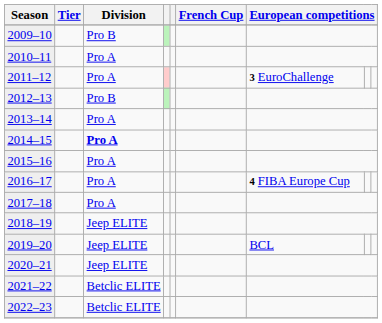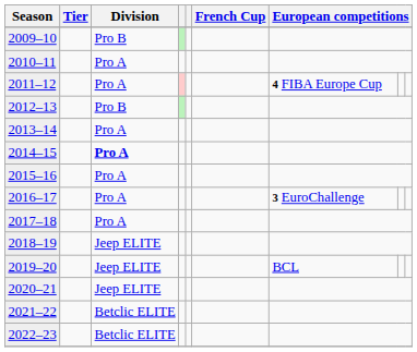 <table class="wikitable" style="font-size:85%;">
 <tr>
 <th>Season</th>
 <th><a href='#'>Tier</a></th>
 <th>Division</th>
 <th></th>
 <th></th>
 <th><a href='#'>French Cup</a></th>
 <th colspan=3><a href='#'>European competitions</a></th>
 </tr>
 <tr>
 </tr>
 <tr>
 <td bgcolor=#efefef><a href='#'>2009–10</a></td>
 <td></td>
 <td><a href='#'>Pro B</a></td>
 <td style="background:#BBF3BB"></td>
 <td></td>
 <td></td>
 <td colspan=3></td>
 </tr>
 <tr>
 <td bgcolor=#efefef><a href='#'>2010–11</a></td>
 <td></td>
 <td><a href='#'>Pro A</a></td>
 <td></td>
 <td></td>
 <td></td>
 <td colspan=3></td>
 </tr>
 <tr>
 <td bgcolor=#efefef><a href='#'>2011–12</a></td>
 <td></td>
 <td><a href='#'>Pro A</a></td>
 <td style="background:#fcc"></td>
 <td></td>
 <td></td>
-<td><small><strong>3</strong></small> <a href='#'>EuroChallenge</a></td>
+<td><small><strong>4</strong></small> <a href='#'>FIBA Europe Cup</a></td>
 <td></td>
 <td></td>
 </tr>
 <tr>
 <td bgcolor=#efefef><a href='#'>2012–13</a></td>
 <td></td>
 <td><a href='#'>Pro B</a></td>
 <td style="background:#BBF3BB"></td>
 <td></td>
 <td></td>
 <td colspan=3></td>
 </tr>
 <tr>
 <td bgcolor=#efefef><a href='#'>2013–14</a></td>
 <td></td>
 <td><a href='#'>Pro A</a></td>
 <td></td>
 <td></td>
 <td></td>
 <td colspan=3></td>
 </tr>
 <tr>
 <td bgcolor=#efefef><a href='#'>2014–15</a></td>
 <td></td>
 <td><strong><a href='#'>Pro A</a></strong></td>
 <td></td>
 <td></td>
 <td></td>
 <td colspan=3></td>
 </tr>
 <tr>
 <td bgcolor=#efefef><a href='#'>2015–16</a></td>
 <td></td>
 <td><a href='#'>Pro A</a></td>
 <td></td>
 <td></td>
 <td></td>
 <td colspan=3></td>
 </tr>
 <tr>
 <td bgcolor=#efefef><a href='#'>2016–17</a></td>
 <td></td>
 <td><a href='#'>Pro A</a></td>
 <td></td>
 <td></td>
 <td></td>
-<td><small><strong>4</strong></small> <a href='#'>FIBA Europe Cup</a></td>
+<td><small><strong>3</strong></small> <a href='#'>EuroChallenge</a></td>
 <td></td>
 <td></td>
 </tr>
 <tr>
 <td bgcolor=#efefef><a href='#'>2017–18</a></td>
 <td></td>
 <td><a href='#'>Pro A</a></td>
 <td></td>
 <td></td>
 <td></td>
 <td colspan=3></td>
 </tr>
 <tr>
 <td bgcolor=#efefef><a href='#'>2018–19</a></td>
 <td></td>
 <td><a href='#'>Jeep ELITE</a></td>
 <td></td>
 <td></td>
 <td></td>
 <td colspan=3></td>
 </tr>
 <tr>
 <td bgcolor=#efefef><a href='#'>2019–20</a></td>
 <td></td>
 <td><a href='#'>Jeep ELITE</a></td>
 <td></td>
 <td></td>
 <td></td>
 <td><a href='#'>BCL</a></td>
 <td></td>
 <td></td>
 </tr>
 <tr>
 <td bgcolor=#efefef><a href='#'>2020–21</a></td>
 <td></td>
 <td><a href='#'>Jeep ELITE</a></td>
 <td></td>
 <td></td>
 <td></td>
 <td colspan=3></td>
 </tr>
 <tr>
 <td bgcolor=#efefef><a href='#'>2021–22</a></td>
 <td></td>
 <td><a href='#'>Betclic ELITE</a></td>
 <td></td>
 <td></td>
 <td></td>
 <td colspan=3></td>
 </tr>
 <tr>
 <td bgcolor=#efefef><a href='#'>2022–23</a></td>
 <td></td>
 <td><a href='#'>Betclic ELITE</a></td>
 <td></td>
 <td></td>
 <td></td>
 <td colspan=3></td>
 </tr>
 <tr>
 </tr>
 </table>
